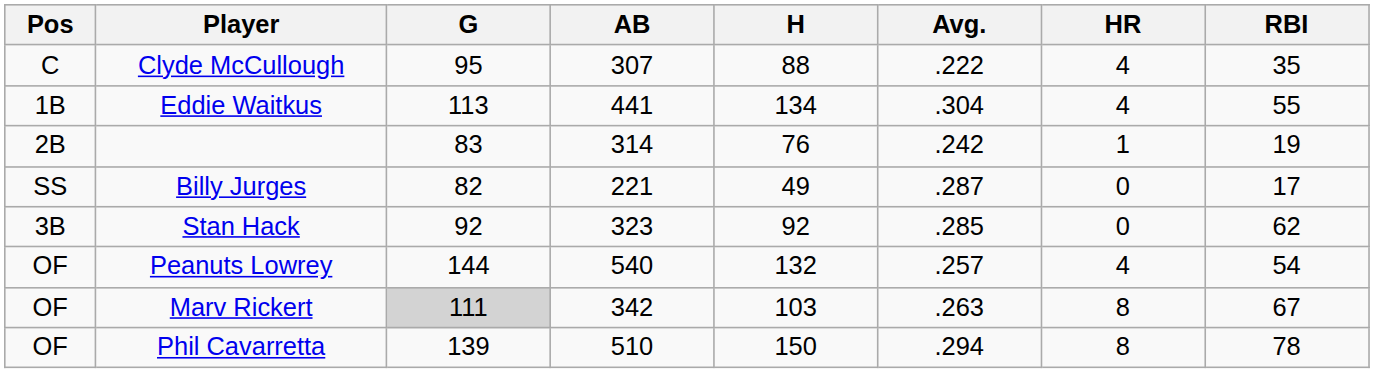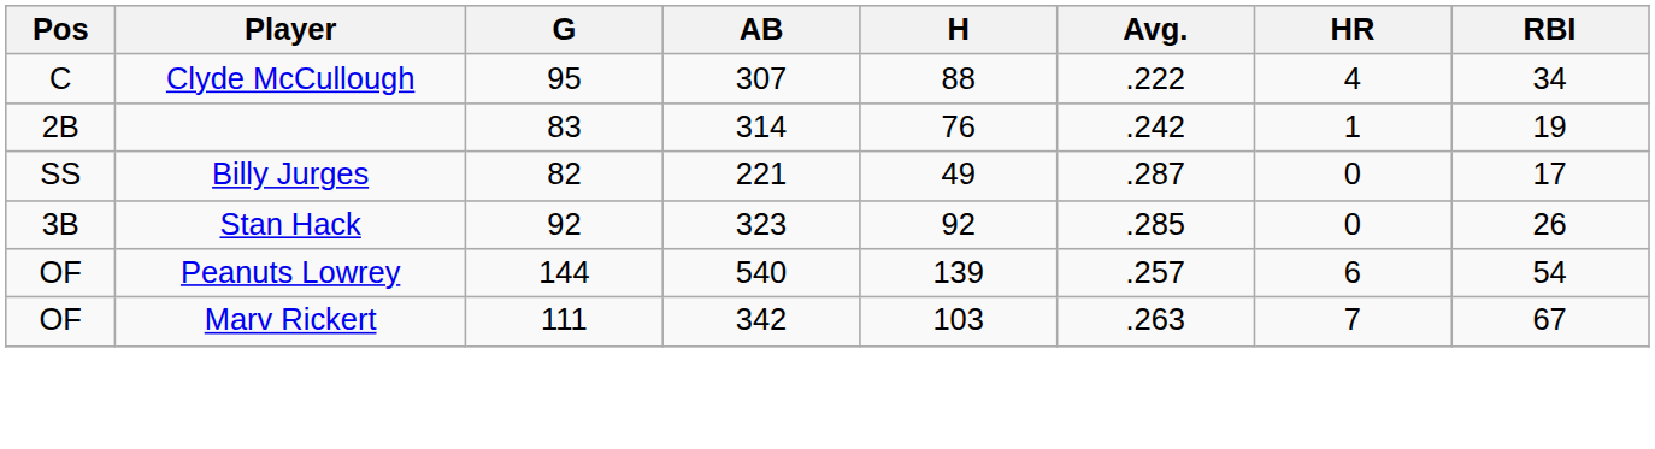 <table class="wikitable sortable">
 <tr>
 <th bgcolor="#DDDDFF" width="5%">Pos</th>
 <th bgcolor="#DDDDFF" width="16%">Player</th>
 <th bgcolor="#DDDDFF" width="9%">G</th>
 <th bgcolor="#DDDDFF" width="9%">AB</th>
 <th bgcolor="#DDDDFF" width="9%">H</th>
 <th bgcolor="#DDDDFF" width="9%">Avg.</th>
 <th bgcolor="#DDDDFF" width="9%">HR</th>
 <th bgcolor="#DDDDFF" width="9%">RBI</th>
 </tr>
 <tr align="center">
 <td>C</td>
 <td><a href='#'>Clyde McCullough</a></td>
 <td>95</td>
 <td>307</td>
 <td>88</td>
 <td>.222</td>
 <td>4</td>
-<td>35</td>
-</tr>
-<tr align="center">
-<td>1B</td>
-<td><a href='#'>Eddie Waitkus</a></td>
-<td>113</td>
-<td>441</td>
-<td>134</td>
-<td>.304</td>
-<td>4</td>
-<td>55</td>
+<td>34</td>
 </tr>
 <tr align="center">
 <td>2B</td>
 <td></td>
 <td>83</td>
 <td>314</td>
 <td>76</td>
 <td>.242</td>
 <td>1</td>
 <td>19</td>
 </tr>
 <tr align="center">
 <td>SS</td>
 <td><a href='#'>Billy Jurges</a></td>
 <td>82</td>
 <td>221</td>
 <td>49</td>
 <td>.287</td>
 <td>0</td>
 <td>17</td>
 </tr>
 <tr align="center">
 <td>3B</td>
 <td><a href='#'>Stan Hack</a></td>
 <td>92</td>
 <td>323</td>
 <td>92</td>
 <td>.285</td>
 <td>0</td>
-<td>62</td>
+<td>26</td>
 </tr>
 <tr align="center">
 <td>OF</td>
 <td><a href='#'>Peanuts Lowrey</a></td>
 <td>144</td>
 <td>540</td>
-<td>132</td>
+<td>139</td>
 <td>.257</td>
-<td>4</td>
+<td>6</td>
 <td>54</td>
 </tr>
 <tr align="center">
 <td>OF</td>
 <td><a href='#'>Marv Rickert</a></td>
-<td style="background: lightgrey;">111</td>
+<td>111</td>
 <td>342</td>
 <td>103</td>
 <td>.263</td>
-<td>8</td>
+<td>7</td>
 <td>67</td>
 </tr>
-<tr align="center">
-<td>OF</td>
-<td><a href='#'>Phil Cavarretta</a></td>
-<td>139</td>
-<td>510</td>
-<td>150</td>
-<td>.294</td>
-<td>8</td>
-<td>78</td>
-</tr>
 </table>
